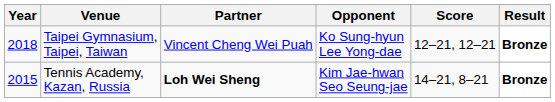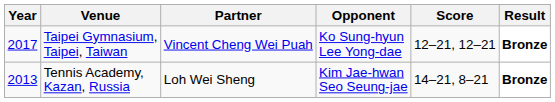 <table class="sortable wikitable" style="font-size: 90%;">
 <tr>
 <th>Year</th>
 <th>Venue</th>
 <th>Partner</th>
 <th>Opponent</th>
 <th>Score</th>
 <th>Result</th>
 </tr>
 <tr>
-<td align="center"><a href='#'>2018</a></td>
+<td align="center"><a href='#'>2017</a></td>
 <td align="left"><a href='#'>Taipei Gymnasium</a>,<br><a href='#'>Taipei</a>, <a href='#'>Taiwan</a></td>
 <td align="left"> <a href='#'>Vincent Cheng Wei Puah</a></td>
 <td align="left"> <a href='#'>Ko Sung-hyun</a><br> <a href='#'>Lee Yong-dae</a></td>
 <td align="left">12–21, 12–21</td>
 <td style="text-align:left; background:white"> <strong>Bronze</strong></td>
 </tr>
 <tr>
-<td align="center"><a href='#'>2015</a></td>
+<td align="center"><a href='#'>2013</a></td>
 <td align="left">Tennis Academy,<br><a href='#'>Kazan</a>, <a href='#'>Russia</a></td>
-<td align="left"><strong> Loh Wei Sheng</strong></td>
+<td align="left"> Loh Wei Sheng</td>
 <td align="left"> <a href='#'>Kim Jae-hwan</a><br> <a href='#'>Seo Seung-jae</a></td>
 <td align="left">14–21, 8–21</td>
 <td style="text-align:left; background:white"> <strong>Bronze</strong></td>
 </tr>
 </table>
